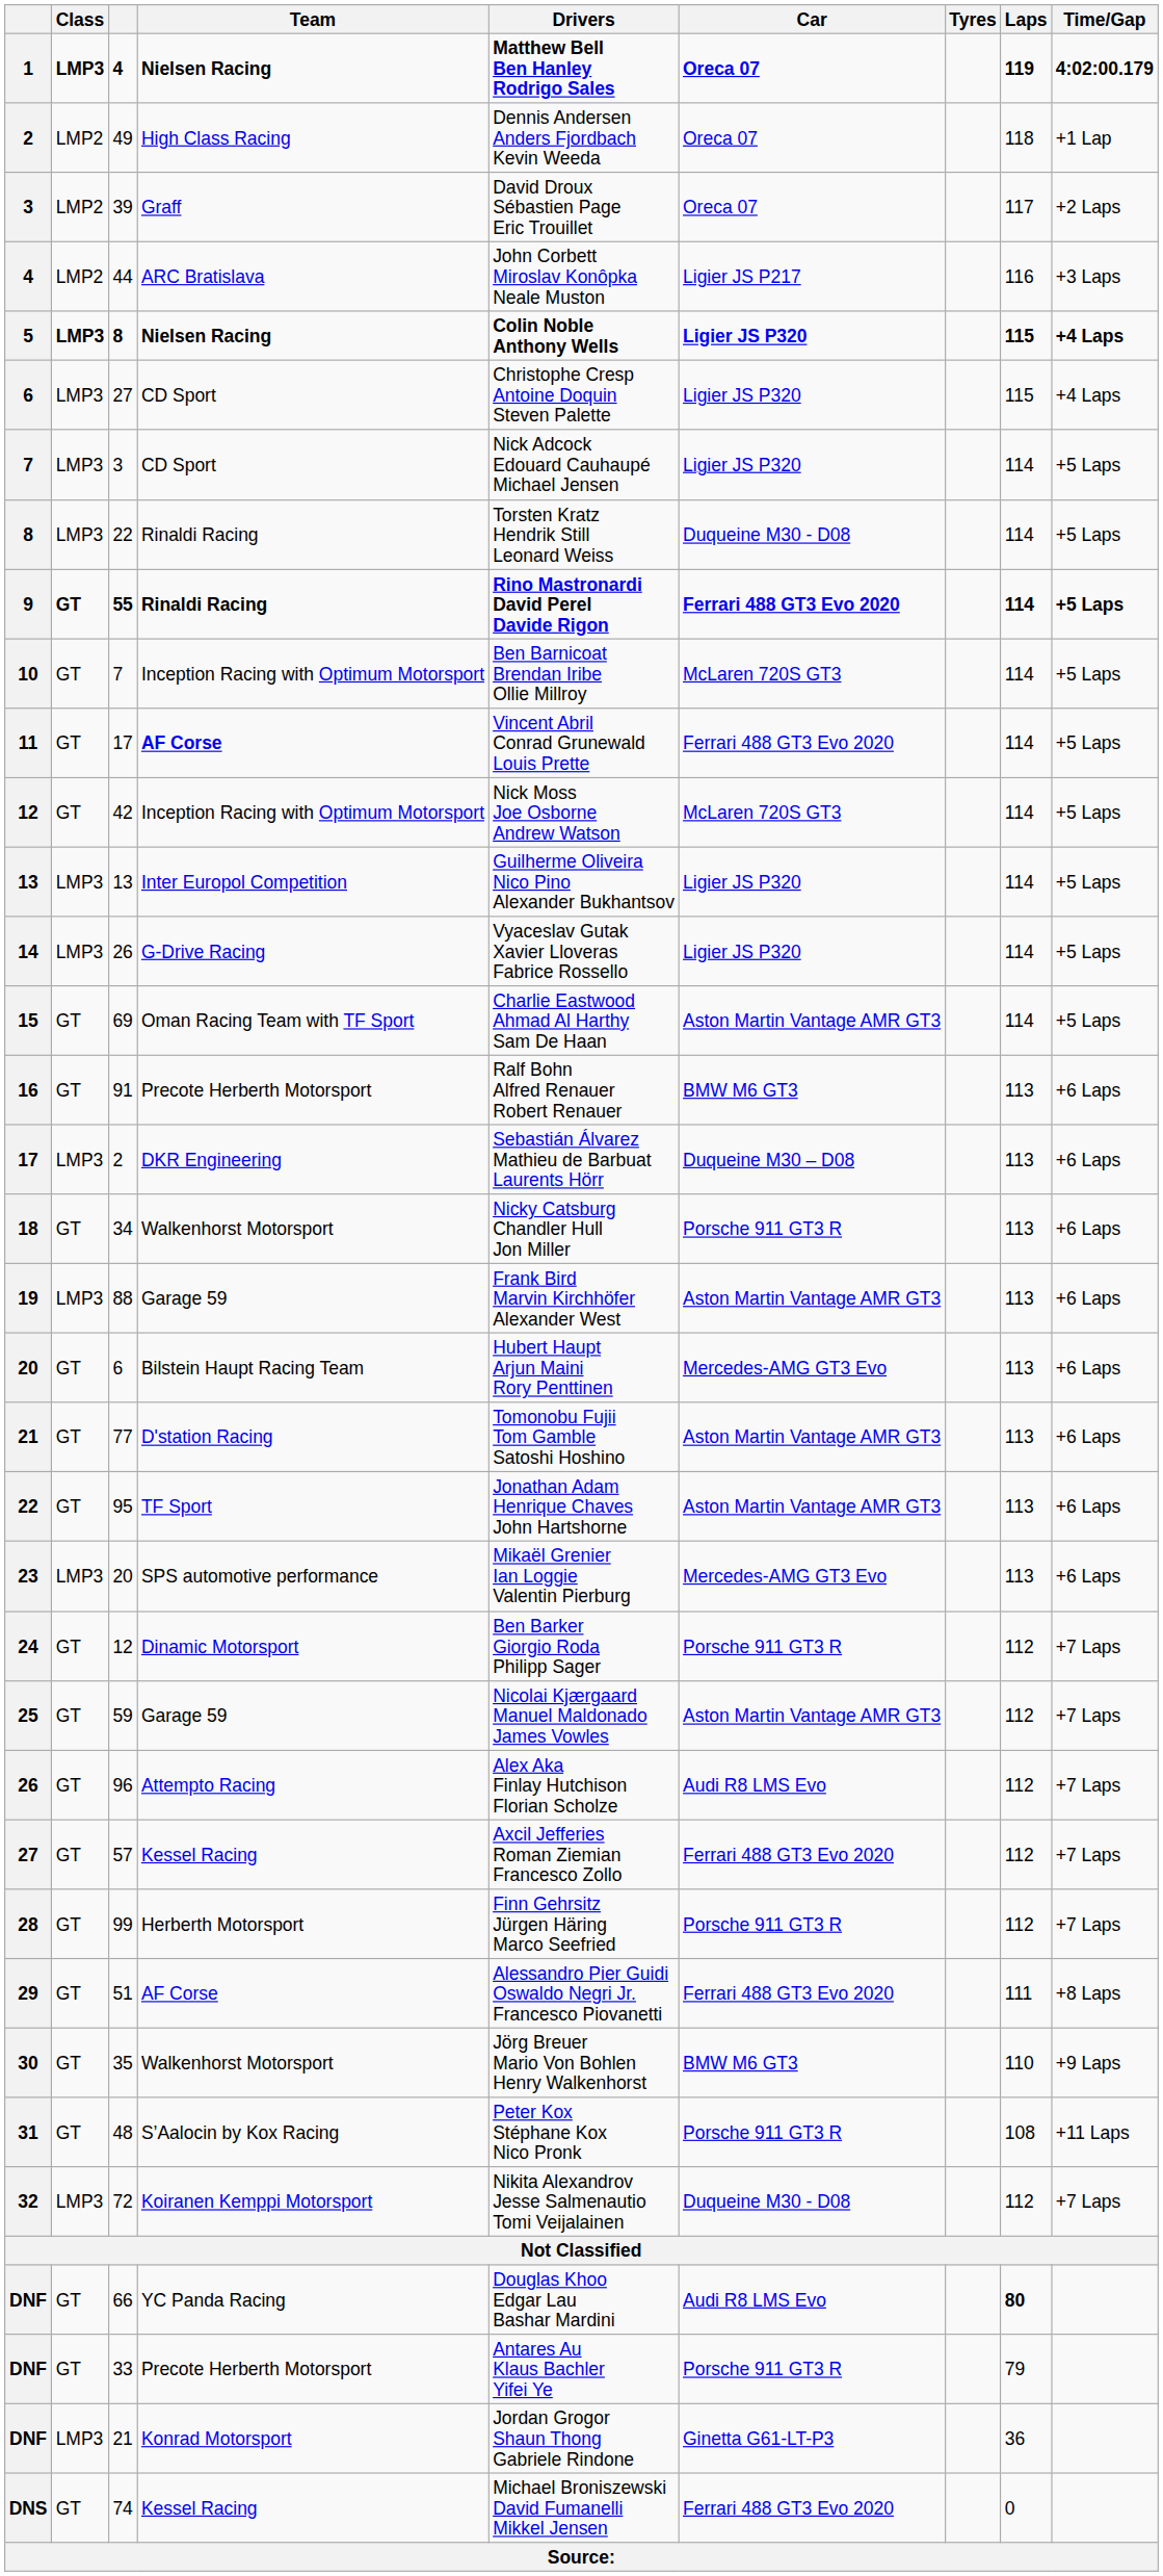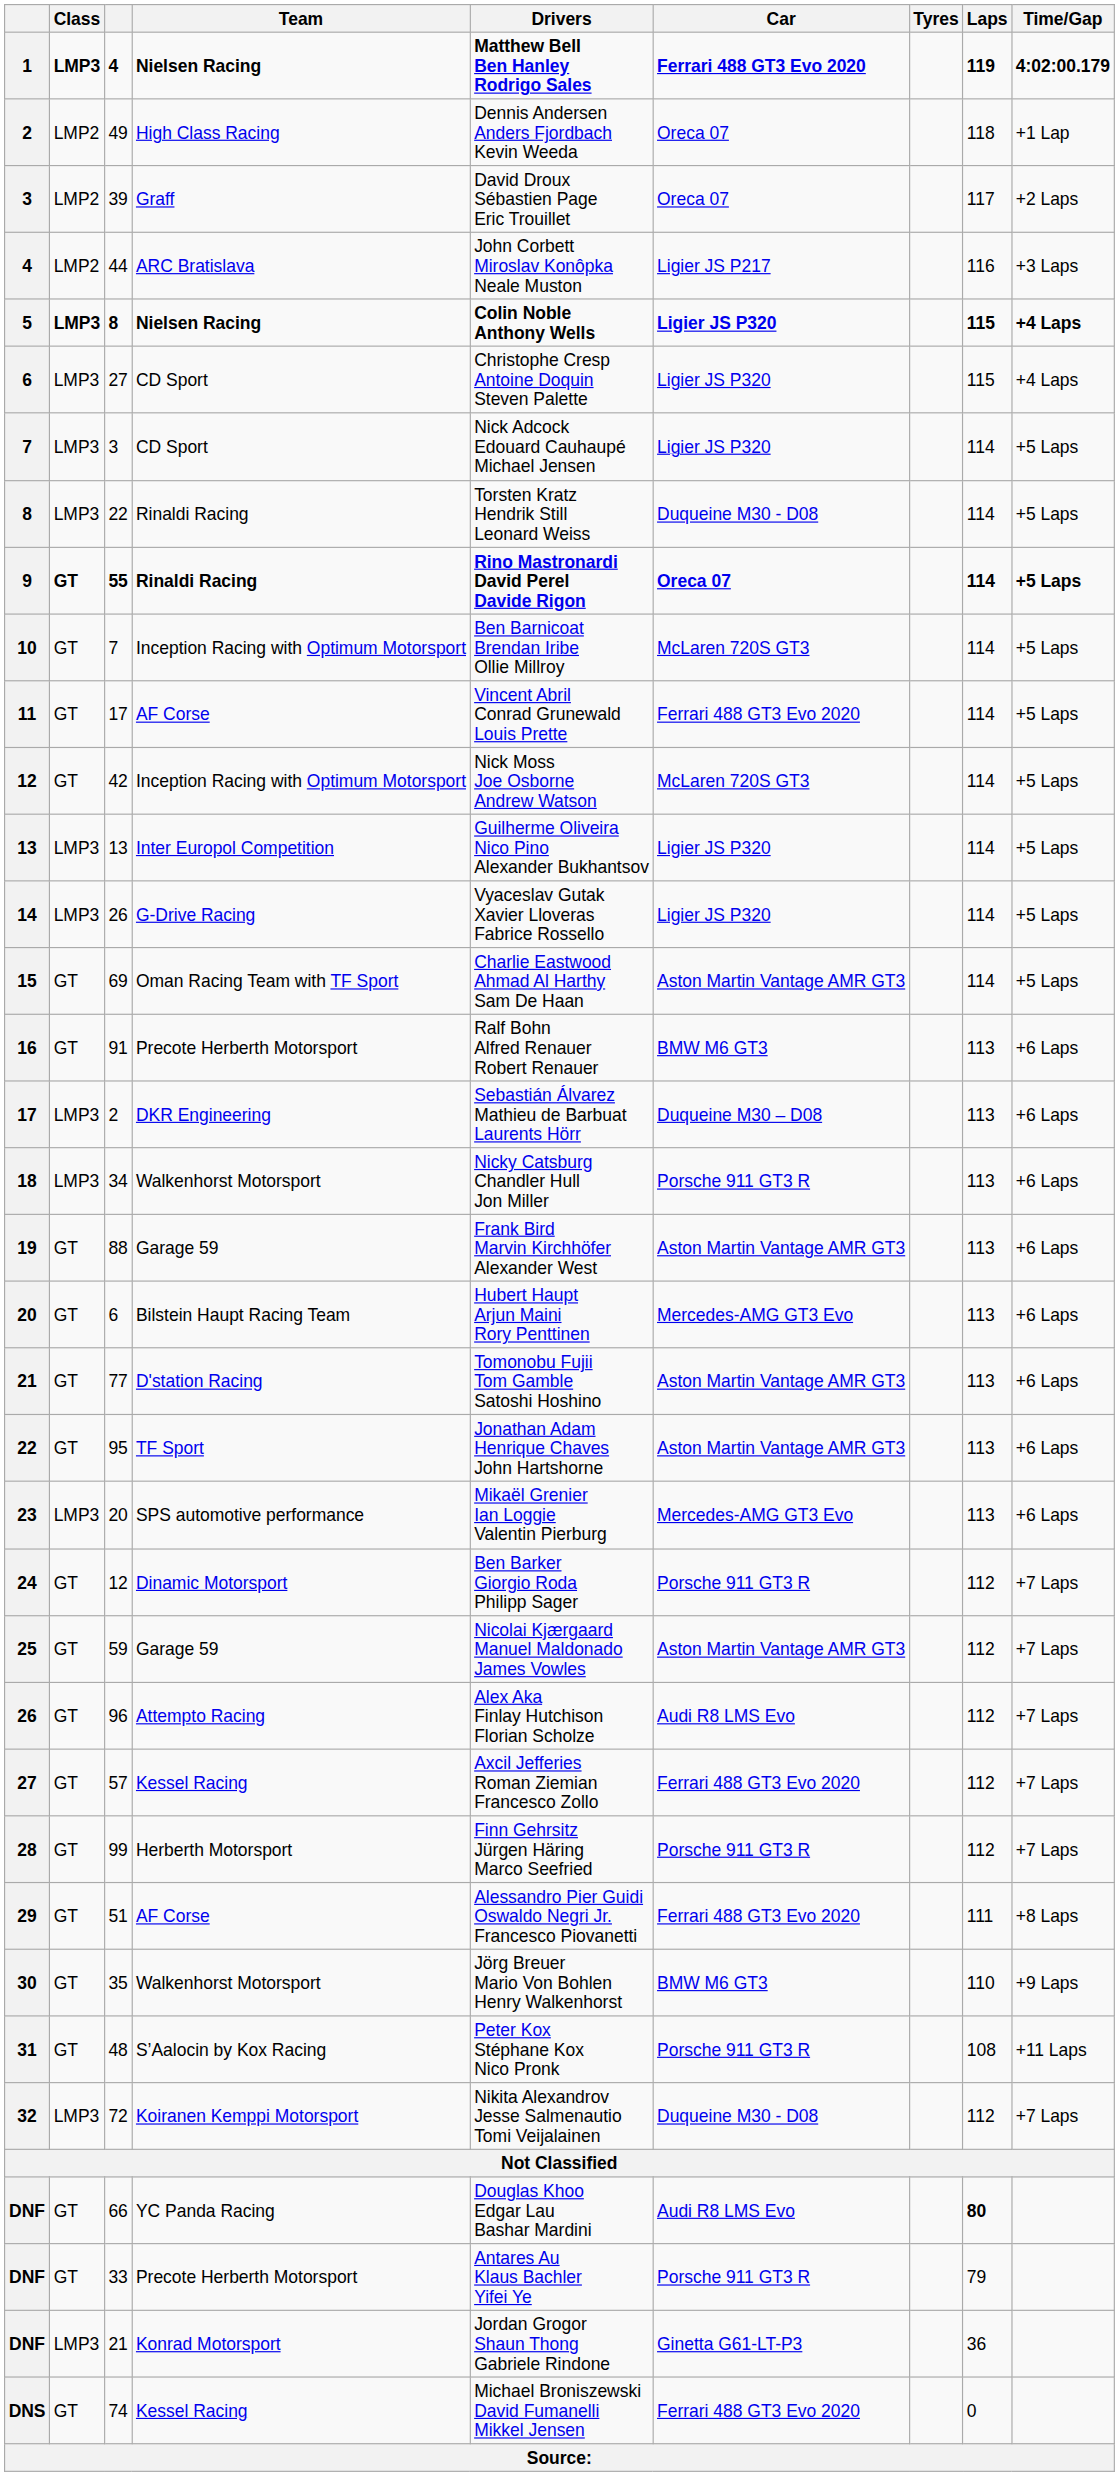 <table class="wikitable" style="font-size:95%;">
 <tr>
 <th></th>
 <th>Class</th>
 <th></th>
 <th>Team</th>
 <th>Drivers</th>
 <th>Car</th>
 <th>Tyres</th>
 <th>Laps</th>
 <th>Time/Gap</th>
 </tr>
 <tr>
 <th>1</th>
 <td><strong>LMP3</strong></td>
 <td><strong>4</strong></td>
 <td><strong> Nielsen Racing</strong></td>
 <td><strong> Matthew Bell<br> <a href='#'>Ben Hanley</a><br> <a href='#'>Rodrigo Sales</a></strong></td>
-<td><strong><a href='#'>Oreca 07</a></strong></td>
+<td><a href='#'><strong>Ferrari 488 GT3 Evo 2020</strong></a></td>
 <td></td>
 <td><strong>119</strong></td>
 <td><strong>4:02:00.179</strong></td>
 </tr>
 <tr>
 <th>2</th>
 <td>LMP2</td>
 <td>49</td>
 <td> <a href='#'>High Class Racing</a></td>
 <td> Dennis Andersen<br> <a href='#'>Anders Fjordbach</a><br> Kevin Weeda</td>
 <td><a href='#'>Oreca 07</a></td>
 <td></td>
 <td>118</td>
 <td>+1 Lap</td>
 </tr>
 <tr>
 <th>3</th>
 <td>LMP2</td>
 <td>39</td>
 <td> <a href='#'>Graff</a></td>
 <td> David Droux<br> Sébastien Page<br> Eric Trouillet</td>
 <td><a href='#'>Oreca 07</a></td>
 <td></td>
 <td>117</td>
 <td>+2 Laps</td>
 </tr>
 <tr>
 <th>4</th>
 <td>LMP2</td>
 <td>44</td>
 <td> <a href='#'>ARC Bratislava</a></td>
 <td> John Corbett<br> <a href='#'>Miroslav Konôpka</a><br> Neale Muston</td>
 <td><a href='#'>Ligier JS P217</a></td>
 <td></td>
 <td>116</td>
 <td>+3 Laps</td>
 </tr>
 <tr>
 <th>5</th>
 <td><strong>LMP3</strong></td>
 <td><strong>8</strong></td>
 <td><strong> Nielsen Racing</strong></td>
 <td><strong> Colin Noble<br> Anthony Wells</strong></td>
 <td><strong><a href='#'>Ligier JS P320</a></strong></td>
 <td></td>
 <td><strong>115</strong></td>
 <td><strong>+4 Laps</strong></td>
 </tr>
 <tr>
 <th>6</th>
 <td>LMP3</td>
 <td>27</td>
 <td> CD Sport</td>
 <td> Christophe Cresp<br> <a href='#'>Antoine Doquin</a><br> Steven Palette</td>
 <td><a href='#'>Ligier JS P320</a></td>
 <td></td>
 <td>115</td>
 <td>+4 Laps</td>
 </tr>
 <tr>
 <th>7</th>
 <td>LMP3</td>
 <td>3</td>
 <td> CD Sport</td>
 <td> Nick Adcock<br> Edouard Cauhaupé<br> Michael Jensen</td>
 <td><a href='#'>Ligier JS P320</a></td>
 <td></td>
 <td>114</td>
 <td>+5 Laps</td>
 </tr>
 <tr>
 <th>8</th>
 <td>LMP3</td>
 <td>22</td>
 <td> Rinaldi Racing</td>
 <td> Torsten Kratz<br> Hendrik Still<br> Leonard Weiss</td>
 <td><a href='#'>Duqueine M30 - D08</a></td>
 <td></td>
 <td>114</td>
 <td>+5 Laps</td>
 </tr>
 <tr>
 <th>9</th>
 <td><strong>GT</strong></td>
 <td><strong>55</strong></td>
 <td><strong> Rinaldi Racing</strong></td>
 <td><strong> <a href='#'>Rino Mastronardi</a><br> David Perel<br> <a href='#'>Davide Rigon</a></strong></td>
-<td><a href='#'><strong>Ferrari 488 GT3 Evo 2020</strong></a></td>
+<td><strong><a href='#'>Oreca 07</a></strong></td>
 <td></td>
 <td><strong>114</strong></td>
 <td><strong>+5 Laps</strong></td>
 </tr>
 <tr>
 <th>10</th>
 <td>GT</td>
 <td>7</td>
 <td> Inception Racing with <a href='#'>Optimum Motorsport</a></td>
 <td> <a href='#'>Ben Barnicoat</a><br> <a href='#'>Brendan Iribe</a><br> Ollie Millroy</td>
 <td><a href='#'>McLaren 720S GT3</a></td>
 <td></td>
 <td>114</td>
 <td>+5 Laps</td>
 </tr>
 <tr>
 <th>11</th>
 <td>GT</td>
 <td>17</td>
-<td><strong> <a href='#'>AF Corse</a></strong></td>
+<td> <a href='#'>AF Corse</a></td>
 <td> <a href='#'>Vincent Abril</a><br> Conrad Grunewald<br> <a href='#'>Louis Prette</a></td>
 <td><a href='#'>Ferrari 488 GT3 Evo 2020</a></td>
 <td></td>
 <td>114</td>
 <td>+5 Laps</td>
 </tr>
 <tr>
 <th>12</th>
 <td>GT</td>
 <td>42</td>
 <td> Inception Racing with <a href='#'>Optimum Motorsport</a></td>
 <td> Nick Moss<br> <a href='#'>Joe Osborne</a><br> <a href='#'>Andrew Watson</a></td>
 <td><a href='#'>McLaren 720S GT3</a></td>
 <td></td>
 <td>114</td>
 <td>+5 Laps</td>
 </tr>
 <tr>
 <th>13</th>
 <td>LMP3</td>
 <td>13</td>
 <td> <a href='#'>Inter Europol Competition</a></td>
 <td> <a href='#'>Guilherme Oliveira</a><br> <a href='#'>Nico Pino</a><br> Alexander Bukhantsov</td>
 <td><a href='#'>Ligier JS P320</a></td>
 <td></td>
 <td>114</td>
 <td>+5 Laps</td>
 </tr>
 <tr>
 <th>14</th>
 <td>LMP3</td>
 <td>26</td>
 <td> <a href='#'>G-Drive Racing</a></td>
 <td> Vyaceslav Gutak<br> Xavier Lloveras<br> Fabrice Rossello</td>
 <td><a href='#'>Ligier JS P320</a></td>
 <td></td>
 <td>114</td>
 <td>+5 Laps</td>
 </tr>
 <tr>
 <th>15</th>
 <td>GT</td>
 <td>69</td>
 <td> Oman Racing Team with <a href='#'>TF Sport</a></td>
 <td> <a href='#'>Charlie Eastwood</a><br> <a href='#'>Ahmad Al Harthy</a><br> Sam De Haan</td>
 <td><a href='#'>Aston Martin Vantage AMR GT3</a></td>
 <td></td>
 <td>114</td>
 <td>+5 Laps</td>
 </tr>
 <tr>
 <th>16</th>
 <td>GT</td>
 <td>91</td>
 <td> Precote Herberth Motorsport</td>
 <td> Ralf Bohn<br> Alfred Renauer<br> Robert Renauer</td>
 <td><a href='#'>BMW M6 GT3</a></td>
 <td></td>
 <td>113</td>
 <td>+6 Laps</td>
 </tr>
 <tr>
 <th>17</th>
 <td>LMP3</td>
 <td>2</td>
 <td> <a href='#'>DKR Engineering</a></td>
 <td> <a href='#'>Sebastián Álvarez</a><br> Mathieu de Barbuat<br> <a href='#'>Laurents Hörr</a></td>
 <td><a href='#'>Duqueine M30 – D08</a></td>
 <td></td>
 <td>113</td>
 <td>+6 Laps</td>
 </tr>
 <tr>
 <th>18</th>
-<td>GT</td>
+<td>LMP3</td>
 <td>34</td>
 <td> Walkenhorst Motorsport</td>
 <td> <a href='#'>Nicky Catsburg</a><br> Chandler Hull<br> Jon Miller</td>
 <td><a href='#'>Porsche 911 GT3 R</a></td>
 <td></td>
 <td>113</td>
 <td>+6 Laps</td>
 </tr>
 <tr>
 <th>19</th>
-<td>LMP3</td>
+<td>GT</td>
 <td>88</td>
 <td> Garage 59</td>
 <td> <a href='#'>Frank Bird</a><br> <a href='#'>Marvin Kirchhöfer</a><br> Alexander West</td>
 <td><a href='#'>Aston Martin Vantage AMR GT3</a></td>
 <td></td>
 <td>113</td>
 <td>+6 Laps</td>
 </tr>
 <tr>
 <th>20</th>
 <td>GT</td>
 <td>6</td>
 <td> Bilstein Haupt Racing Team</td>
 <td> <a href='#'>Hubert Haupt</a><br> <a href='#'>Arjun Maini</a><br> <a href='#'>Rory Penttinen</a></td>
 <td><a href='#'>Mercedes-AMG GT3 Evo</a></td>
 <td></td>
 <td>113</td>
 <td>+6 Laps</td>
 </tr>
 <tr>
 <th>21</th>
 <td>GT</td>
 <td>77</td>
 <td> <a href='#'>D'station Racing</a></td>
 <td> <a href='#'>Tomonobu Fujii</a><br> <a href='#'>Tom Gamble</a><br> Satoshi Hoshino</td>
 <td><a href='#'>Aston Martin Vantage AMR GT3</a></td>
 <td></td>
 <td>113</td>
 <td>+6 Laps</td>
 </tr>
 <tr>
 <th>22</th>
 <td>GT</td>
 <td>95</td>
 <td> <a href='#'>TF Sport</a></td>
 <td> <a href='#'>Jonathan Adam</a><br> <a href='#'>Henrique Chaves</a><br> John Hartshorne</td>
 <td><a href='#'>Aston Martin Vantage AMR GT3</a></td>
 <td></td>
 <td>113</td>
 <td>+6 Laps</td>
 </tr>
 <tr>
 <th>23</th>
 <td>LMP3</td>
 <td>20</td>
 <td> SPS automotive performance</td>
 <td> <a href='#'>Mikaël Grenier</a><br> <a href='#'>Ian Loggie</a><br> Valentin Pierburg</td>
 <td><a href='#'>Mercedes-AMG GT3 Evo</a></td>
 <td></td>
 <td>113</td>
 <td>+6 Laps</td>
 </tr>
 <tr>
 <th>24</th>
 <td>GT</td>
 <td>12</td>
 <td> <a href='#'>Dinamic Motorsport</a></td>
 <td> <a href='#'>Ben Barker</a><br> <a href='#'>Giorgio Roda</a><br> Philipp Sager</td>
 <td><a href='#'>Porsche 911 GT3 R</a></td>
 <td></td>
 <td>112</td>
 <td>+7 Laps</td>
 </tr>
 <tr>
 <th>25</th>
 <td>GT</td>
 <td>59</td>
 <td> Garage 59</td>
 <td> <a href='#'>Nicolai Kjærgaard</a><br> <a href='#'>Manuel Maldonado</a><br> <a href='#'>James Vowles</a></td>
 <td><a href='#'>Aston Martin Vantage AMR GT3</a></td>
 <td></td>
 <td>112</td>
 <td>+7 Laps</td>
 </tr>
 <tr>
 <th>26</th>
 <td>GT</td>
 <td>96</td>
 <td> <a href='#'>Attempto Racing</a></td>
 <td> <a href='#'>Alex Aka</a><br> Finlay Hutchison<br> Florian Scholze</td>
 <td><a href='#'>Audi R8 LMS Evo</a></td>
 <td></td>
 <td>112</td>
 <td>+7 Laps</td>
 </tr>
 <tr>
 <th>27</th>
 <td>GT</td>
 <td>57</td>
 <td> <a href='#'>Kessel Racing</a></td>
 <td> <a href='#'>Axcil Jefferies</a><br> Roman Ziemian<br> Francesco Zollo</td>
 <td><a href='#'>Ferrari 488 GT3 Evo 2020</a></td>
 <td></td>
 <td>112</td>
 <td>+7 Laps</td>
 </tr>
 <tr>
 <th>28</th>
 <td>GT</td>
 <td>99</td>
 <td> Herberth Motorsport</td>
 <td> <a href='#'>Finn Gehrsitz</a><br> Jürgen Häring<br> Marco Seefried</td>
 <td><a href='#'>Porsche 911 GT3 R</a></td>
 <td></td>
 <td>112</td>
 <td>+7 Laps</td>
 </tr>
 <tr>
 <th>29</th>
 <td>GT</td>
 <td>51</td>
 <td> <a href='#'>AF Corse</a></td>
 <td> <a href='#'>Alessandro Pier Guidi</a><br> <a href='#'>Oswaldo Negri Jr.</a><br> Francesco Piovanetti</td>
 <td><a href='#'>Ferrari 488 GT3 Evo 2020</a></td>
 <td></td>
 <td>111</td>
 <td>+8 Laps</td>
 </tr>
 <tr>
 <th>30</th>
 <td>GT</td>
 <td>35</td>
 <td> Walkenhorst Motorsport</td>
 <td> Jörg Breuer<br> Mario Von Bohlen<br> Henry Walkenhorst</td>
 <td><a href='#'>BMW M6 GT3</a></td>
 <td></td>
 <td>110</td>
 <td>+9 Laps</td>
 </tr>
 <tr>
 <th>31</th>
 <td>GT</td>
 <td>48</td>
 <td> S’Aalocin by Kox Racing</td>
 <td> <a href='#'>Peter Kox</a><br> Stéphane Kox<br> Nico Pronk</td>
 <td><a href='#'>Porsche 911 GT3 R</a></td>
 <td></td>
 <td>108</td>
 <td>+11 Laps</td>
 </tr>
 <tr>
 <th>32</th>
 <td>LMP3</td>
 <td>72</td>
 <td> <a href='#'>Koiranen Kemppi Motorsport</a></td>
 <td> Nikita Alexandrov<br> Jesse Salmenautio<br> Tomi Veijalainen</td>
 <td><a href='#'>Duqueine M30 - D08</a></td>
 <td></td>
 <td>112</td>
 <td>+7 Laps</td>
 </tr>
 <tr>
 <th colspan="9">Not Classified</th>
 </tr>
 <tr>
 <th>DNF</th>
 <td>GT</td>
 <td>66</td>
 <td> YC Panda Racing</td>
 <td> <a href='#'>Douglas Khoo</a><br> Edgar Lau<br> Bashar Mardini</td>
 <td><a href='#'>Audi R8 LMS Evo</a></td>
 <td></td>
 <td><strong>80</strong></td>
 <td></td>
 </tr>
 <tr>
 <th>DNF</th>
 <td>GT</td>
 <td>33</td>
 <td> Precote Herberth Motorsport</td>
 <td> <a href='#'>Antares Au</a><br> <a href='#'>Klaus Bachler</a><br> <a href='#'>Yifei Ye</a></td>
 <td><a href='#'>Porsche 911 GT3 R</a></td>
 <td></td>
 <td>79</td>
 <td></td>
 </tr>
 <tr>
 <th>DNF</th>
 <td>LMP3</td>
 <td>21</td>
 <td> <a href='#'>Konrad Motorsport</a></td>
 <td> Jordan Grogor<br> <a href='#'>Shaun Thong</a><br> Gabriele Rindone</td>
 <td><a href='#'>Ginetta G61-LT-P3</a></td>
 <td></td>
 <td>36</td>
 <td></td>
 </tr>
 <tr>
 <th>DNS</th>
 <td>GT</td>
 <td>74</td>
 <td> <a href='#'>Kessel Racing</a></td>
 <td> Michael Broniszewski<br> <a href='#'>David Fumanelli</a><br> <a href='#'>Mikkel Jensen</a></td>
 <td><a href='#'>Ferrari 488 GT3 Evo 2020</a></td>
 <td></td>
 <td>0</td>
 <td></td>
 </tr>
 <tr>
 <th colspan="9">Source:</th>
 </tr>
 </table>
